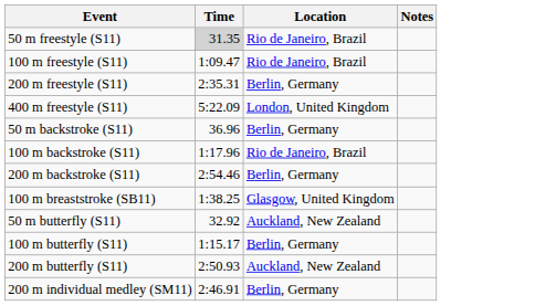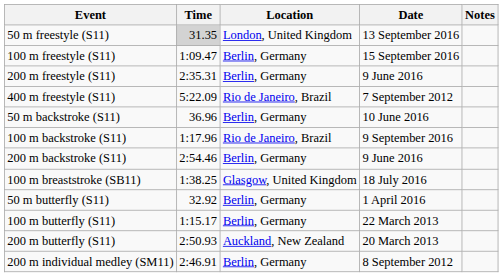 <table class="wikitable" style="font-size:95%;">
 <tr>
 <th>Event</th>
 <th>Time</th>
 <th>Location</th>
+<th>Date</th>
 <th>Notes</th>
 </tr>
 <tr>
 <td>50 m freestyle (S11)</td>
 <td style="background: lightgrey; text-align:right;">31.35</td>
-<td><a href='#'>Rio de Janeiro</a>, Brazil</td>
+<td><a href='#'>London</a>, United Kingdom</td>
+<td>13 September 2016</td>
 <td></td>
 </tr>
 <tr>
 <td>100 m freestyle (S11)</td>
 <td style="text-align:right;">1:09.47</td>
-<td><a href='#'>Rio de Janeiro</a>, Brazil</td>
+<td><a href='#'>Berlin</a>, Germany</td>
+<td>15 September 2016</td>
 <td></td>
 </tr>
 <tr>
 <td>200 m freestyle (S11)</td>
 <td style="text-align:right;">2:35.31</td>
 <td><a href='#'>Berlin</a>, Germany</td>
+<td>9 June 2016</td>
 <td></td>
 </tr>
 <tr>
 <td>400 m freestyle (S11)</td>
 <td style="text-align:right;">5:22.09</td>
-<td><a href='#'>London</a>, United Kingdom</td>
+<td><a href='#'>Rio de Janeiro</a>, Brazil</td>
+<td>7 September 2012</td>
 <td></td>
 </tr>
 <tr>
 <td>50 m backstroke (S11)</td>
 <td style="text-align:right;">36.96</td>
 <td><a href='#'>Berlin</a>, Germany</td>
+<td>10 June 2016</td>
 <td></td>
 </tr>
 <tr>
 <td>100 m backstroke (S11)</td>
 <td style="text-align:right;">1:17.96</td>
 <td><a href='#'>Rio de Janeiro</a>, Brazil</td>
+<td>9 September 2016</td>
 <td></td>
 </tr>
 <tr>
 <td>200 m backstroke (S11)</td>
 <td style="text-align:right;">2:54.46</td>
 <td><a href='#'>Berlin</a>, Germany</td>
+<td>9 June 2016</td>
 <td></td>
 </tr>
 <tr>
 <td>100 m breaststroke (SB11)</td>
 <td style="text-align:right;">1:38.25</td>
 <td><a href='#'>Glasgow</a>, United Kingdom</td>
+<td>18 July 2016</td>
 <td></td>
 </tr>
 <tr>
 <td>50 m butterfly (S11)</td>
 <td style="text-align:right;">32.92</td>
-<td><a href='#'>Auckland</a>, New Zealand</td>
+<td><a href='#'>Berlin</a>, Germany</td>
+<td>1 April 2016</td>
 <td></td>
 </tr>
 <tr>
 <td>100 m butterfly (S11)</td>
 <td style="text-align:right;">1:15.17</td>
 <td><a href='#'>Berlin</a>, Germany</td>
+<td>22 March 2013</td>
 <td></td>
 </tr>
 <tr>
 <td>200 m butterfly (S11)</td>
 <td style="text-align:right;">2:50.93</td>
 <td><a href='#'>Auckland</a>, New Zealand</td>
+<td>20 March 2013</td>
 <td></td>
 </tr>
 <tr>
 <td>200 m individual medley (SM11)</td>
 <td style="text-align:right;">2:46.91</td>
 <td><a href='#'>Berlin</a>, Germany</td>
+<td>8 September 2012</td>
 <td></td>
 </tr>
 </table>
